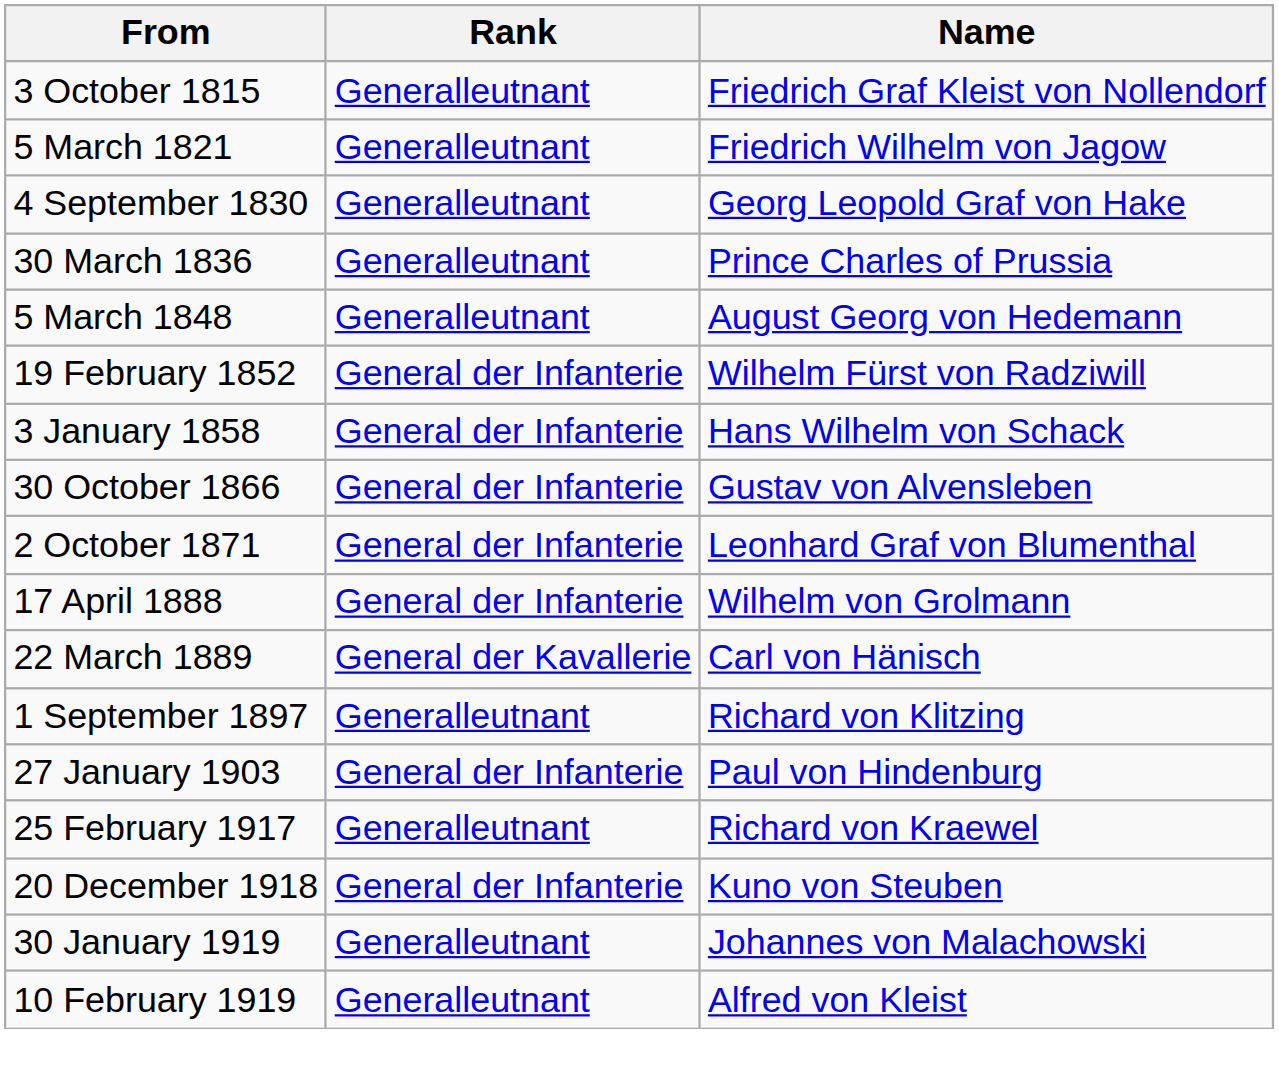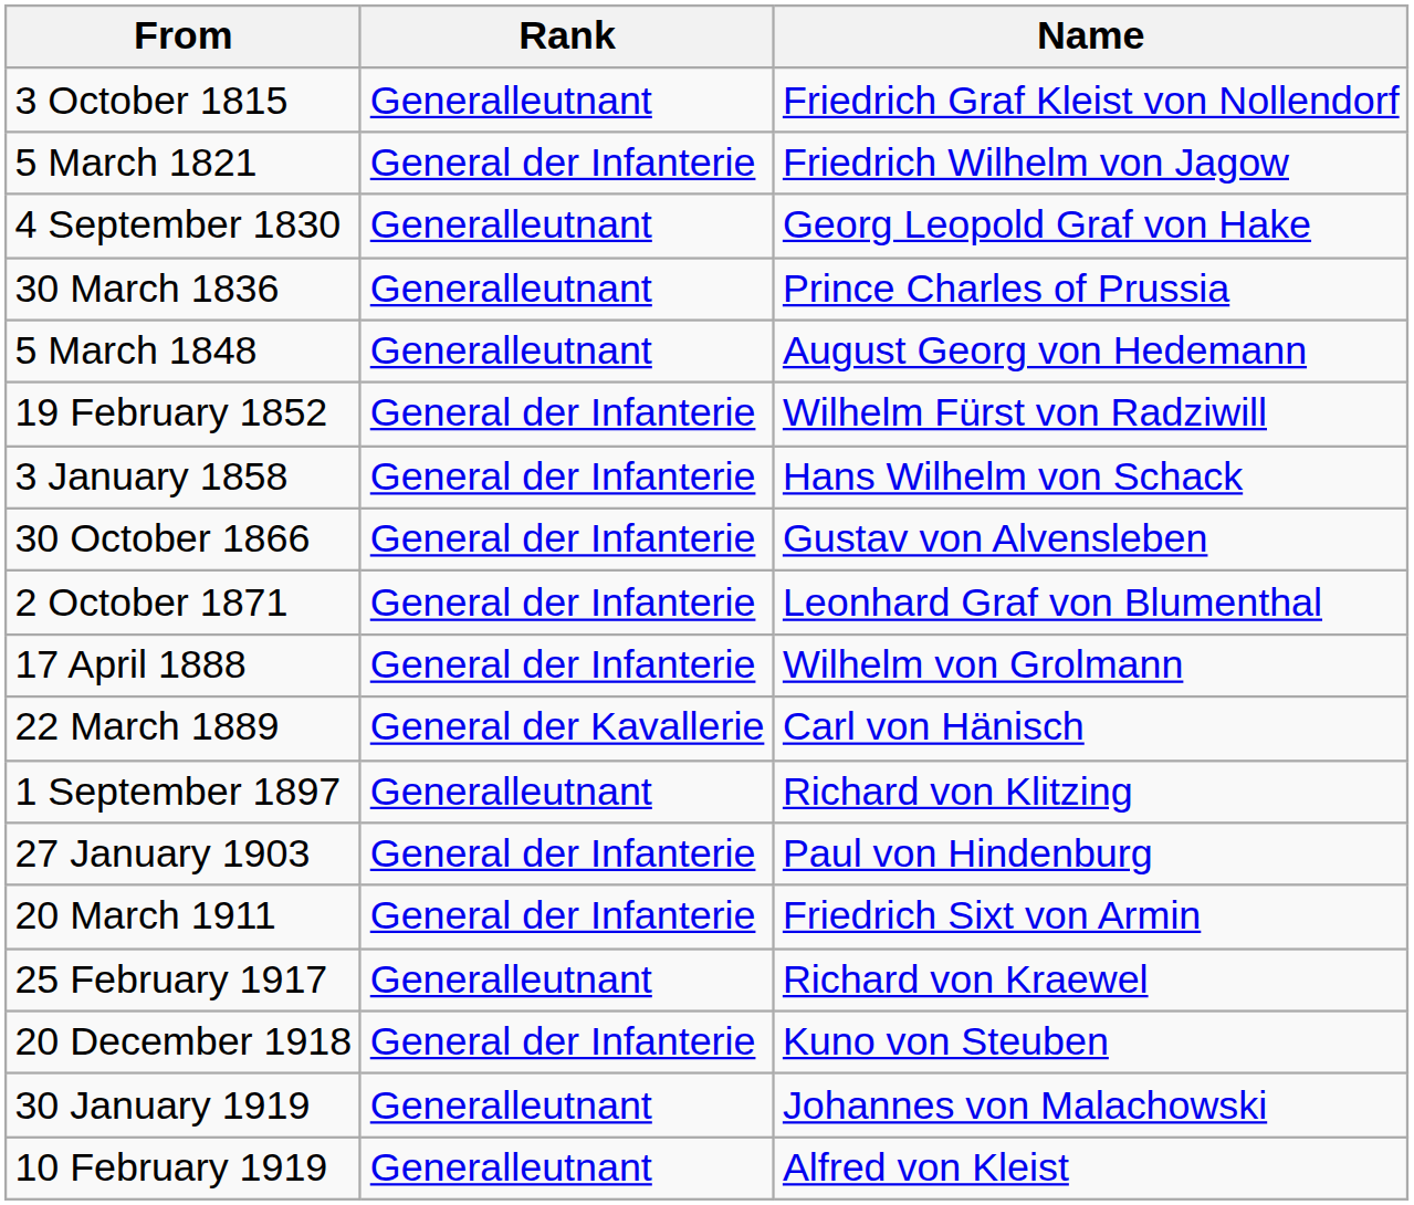 <table class="wikitable">
 <tr>
 <th>From</th>
 <th>Rank</th>
 <th>Name</th>
 </tr>
 <tr>
 <td>3 October 1815</td>
 <td><a href='#'>Generalleutnant</a></td>
 <td><a href='#'>Friedrich Graf Kleist von Nollendorf</a></td>
 </tr>
 <tr>
 <td>5 March 1821</td>
-<td><a href='#'>Generalleutnant</a></td>
+<td><a href='#'>General der Infanterie</a></td>
 <td><a href='#'>Friedrich Wilhelm von Jagow</a></td>
 </tr>
 <tr>
 <td>4 September 1830</td>
 <td><a href='#'>Generalleutnant</a></td>
 <td><a href='#'>Georg Leopold Graf von Hake</a></td>
 </tr>
 <tr>
 <td>30 March 1836</td>
 <td><a href='#'>Generalleutnant</a></td>
 <td><a href='#'>Prince Charles of Prussia</a></td>
 </tr>
 <tr>
 <td>5 March 1848</td>
 <td><a href='#'>Generalleutnant</a></td>
 <td><a href='#'>August Georg von Hedemann</a></td>
 </tr>
 <tr>
 <td>19 February 1852</td>
 <td><a href='#'>General der Infanterie</a></td>
 <td><a href='#'>Wilhelm Fürst von Radziwill</a></td>
 </tr>
 <tr>
 <td>3 January 1858</td>
 <td><a href='#'>General der Infanterie</a></td>
 <td><a href='#'>Hans Wilhelm von Schack</a></td>
 </tr>
 <tr>
 <td>30 October 1866</td>
 <td><a href='#'>General der Infanterie</a></td>
 <td><a href='#'>Gustav von Alvensleben</a></td>
 </tr>
 <tr>
 <td>2 October 1871</td>
 <td><a href='#'>General der Infanterie</a></td>
 <td><a href='#'>Leonhard Graf von Blumenthal</a></td>
 </tr>
 <tr>
 <td>17 April 1888</td>
 <td><a href='#'>General der Infanterie</a></td>
 <td><a href='#'>Wilhelm von Grolmann</a></td>
 </tr>
 <tr>
 <td>22 March 1889</td>
 <td><a href='#'>General der Kavallerie</a></td>
 <td><a href='#'>Carl von Hänisch</a></td>
 </tr>
 <tr>
 <td>1 September 1897</td>
 <td><a href='#'>Generalleutnant</a></td>
 <td><a href='#'>Richard von Klitzing</a></td>
 </tr>
 <tr>
 <td>27 January 1903</td>
 <td><a href='#'>General der Infanterie</a></td>
 <td><a href='#'>Paul von Hindenburg</a></td>
 </tr>
 <tr>
+<td>20 March 1911</td>
+<td><a href='#'>General der Infanterie</a></td>
+<td><a href='#'>Friedrich Sixt von Armin</a></td>
+</tr>
+<tr>
 <td>25 February 1917</td>
 <td><a href='#'>Generalleutnant</a></td>
 <td><a href='#'>Richard von Kraewel</a></td>
 </tr>
 <tr>
 <td>20 December 1918</td>
 <td><a href='#'>General der Infanterie</a></td>
 <td><a href='#'>Kuno von Steuben</a></td>
 </tr>
 <tr>
 <td>30 January 1919</td>
 <td><a href='#'>Generalleutnant</a></td>
 <td><a href='#'>Johannes von Malachowski</a></td>
 </tr>
 <tr>
 <td>10 February 1919</td>
 <td><a href='#'>Generalleutnant</a></td>
 <td><a href='#'>Alfred von Kleist</a></td>
 </tr>
 </table>
